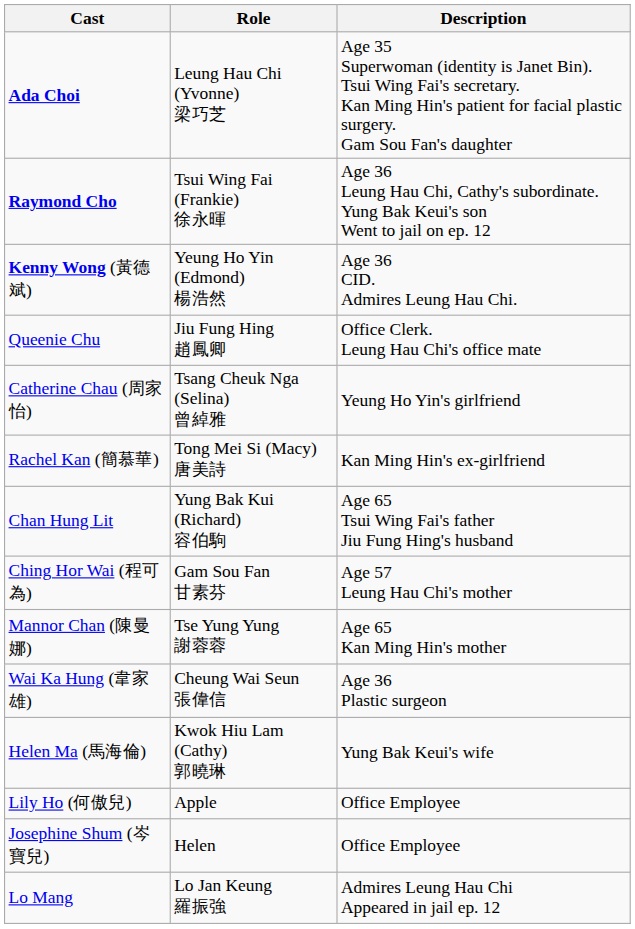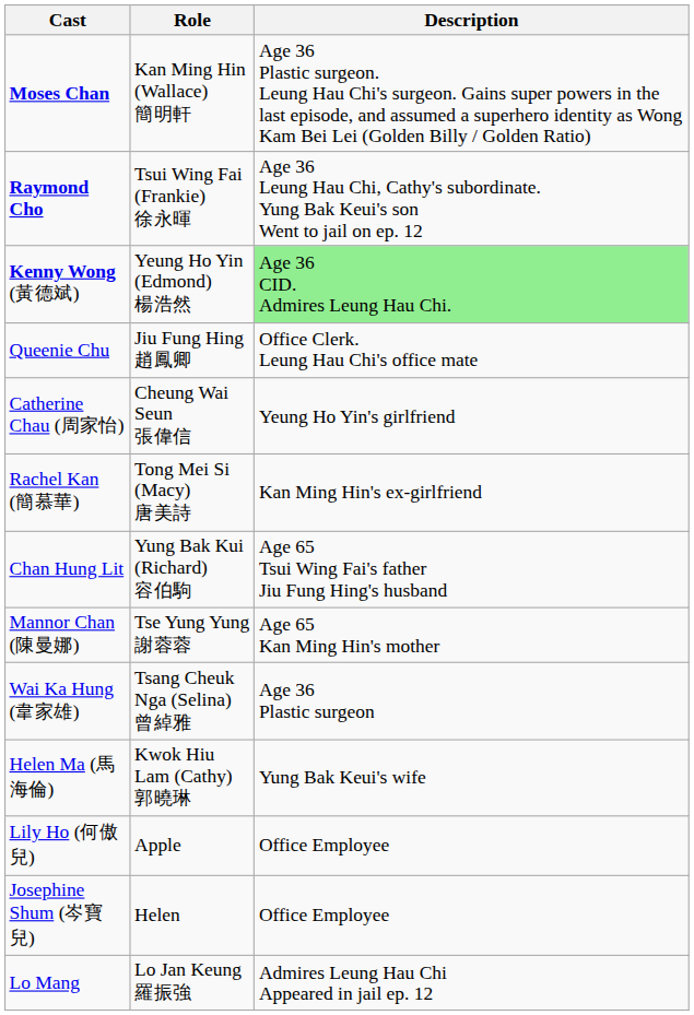 <table class="wikitable" width="65%">
 <tr>
 <th>Cast</th>
 <th>Role</th>
 <th>Description</th>
 </tr>
 <tr>
-<td><strong><a href='#'>Ada Choi</a></strong></td>
-<td>Leung Hau Chi (Yvonne) <br> 梁巧芝</td>
-<td>Age 35<br>Superwoman (identity is Janet Bin). <br> Tsui Wing Fai's secretary. <br> Kan Ming Hin's patient for facial plastic surgery. <br> Gam Sou Fan's daughter</td>
+<td><strong><a href='#'>Moses Chan</a></strong></td>
+<td>Kan Ming Hin (Wallace) <br> 簡明軒</td>
+<td>Age 36<br>Plastic surgeon. <br> Leung Hau Chi's surgeon.  Gains super powers in the last episode, and assumed a superhero identity as Wong Kam Bei Lei (Golden Billy / Golden Ratio)</td>
 </tr>
 <tr>
 <td><strong><a href='#'>Raymond Cho</a></strong></td>
 <td>Tsui Wing Fai (Frankie) <br> 徐永暉</td>
 <td>Age 36<br>Leung Hau Chi, Cathy's subordinate.<br> Yung Bak Keui's son <br> Went to jail on ep. 12</td>
 </tr>
 <tr>
 <td><strong><a href='#'>Kenny Wong</a></strong> (黃德斌)</td>
 <td>Yeung Ho Yin (Edmond) <br> 楊浩然</td>
-<td>Age 36<br>CID. <br> Admires Leung Hau Chi.</td>
+<td style="background: lightgreen;">Age 36<br>CID. <br> Admires Leung Hau Chi.</td>
 </tr>
 <tr>
 <td><a href='#'>Queenie Chu</a></td>
 <td>Jiu Fung Hing <br> 趙鳳卿</td>
 <td>Office Clerk. <br> Leung Hau Chi's office mate</td>
 </tr>
 <tr>
 <td><a href='#'>Catherine Chau</a> (周家怡)</td>
-<td>Tsang Cheuk Nga (Selina) <br> 曾綽雅</td>
+<td>Cheung Wai Seun <br> 張偉信</td>
 <td>Yeung Ho Yin's girlfriend</td>
 </tr>
 <tr>
 <td><a href='#'>Rachel Kan</a> (簡慕華)</td>
 <td>Tong Mei Si (Macy) <br> 唐美詩</td>
 <td>Kan Ming Hin's ex-girlfriend</td>
 </tr>
 <tr>
 <td><a href='#'>Chan Hung Lit</a></td>
 <td>Yung Bak Kui (Richard) <br> 容伯駒</td>
 <td>Age 65 <br> Tsui Wing Fai's father <br> Jiu Fung Hing's husband</td>
 </tr>
 <tr>
-<td><a href='#'>Ching Hor Wai</a> (程可為)</td>
-<td>Gam Sou Fan <br> 甘素芬</td>
-<td>Age 57 <br> Leung Hau Chi's mother</td>
-</tr>
-<tr>
 <td><a href='#'>Mannor Chan</a> (陳曼娜)</td>
 <td>Tse Yung Yung <br> 謝蓉蓉</td>
 <td>Age 65 <br> Kan Ming Hin's mother</td>
 </tr>
 <tr>
 <td><a href='#'>Wai Ka Hung</a> (韋家雄)</td>
-<td>Cheung Wai Seun <br> 張偉信</td>
+<td>Tsang Cheuk Nga (Selina) <br> 曾綽雅</td>
 <td>Age 36 <br> Plastic surgeon</td>
 </tr>
 <tr>
 <td><a href='#'>Helen Ma</a> (馬海倫)</td>
 <td>Kwok Hiu Lam (Cathy) <br> 郭曉琳</td>
 <td>Yung Bak Keui's wife</td>
 </tr>
 <tr>
 <td><a href='#'>Lily Ho</a> (何傲兒)</td>
 <td>Apple</td>
 <td>Office Employee</td>
 </tr>
 <tr>
 <td><a href='#'>Josephine Shum</a> (岑寶兒)</td>
 <td>Helen</td>
 <td>Office Employee</td>
 </tr>
 <tr>
 <td><a href='#'>Lo Mang</a></td>
 <td>Lo Jan Keung <br> 羅振強</td>
 <td>Admires Leung Hau Chi <br> Appeared in jail ep. 12</td>
 </tr>
 </table>
